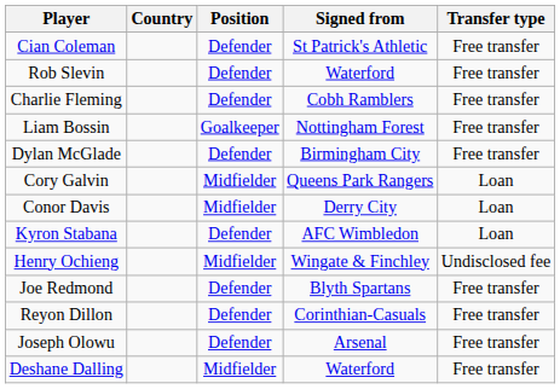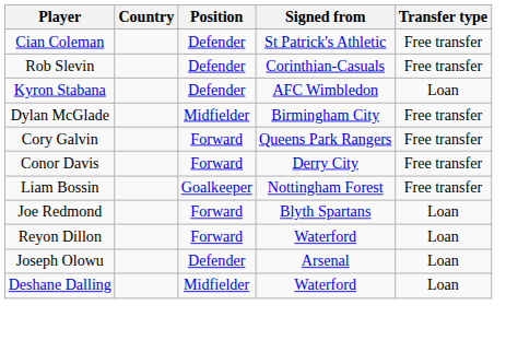 <table class="wikitable" style="text-align:center">
 <tr>
 <th>Player</th>
 <th>Country</th>
 <th>Position</th>
 <th>Signed from</th>
 <th>Transfer type</th>
 </tr>
 <tr>
 <td><a href='#'>Cian Coleman</a></td>
 <td></td>
 <td><a href='#'>Defender</a></td>
 <td> <a href='#'>St Patrick's Athletic</a></td>
 <td>Free transfer</td>
 </tr>
 <tr>
 <td>Rob Slevin</td>
 <td></td>
 <td><a href='#'>Defender</a></td>
-<td> <a href='#'>Waterford</a></td>
+<td> <a href='#'>Corinthian-Casuals</a></td>
 <td>Free transfer</td>
 </tr>
 <tr>
-<td>Charlie Fleming</td>
+<td><a href='#'>Kyron Stabana</a></td>
 <td></td>
 <td><a href='#'>Defender</a></td>
-<td> <a href='#'>Cobh Ramblers</a></td>
+<td> <a href='#'>AFC Wimbledon</a></td>
+<td>Loan</td>
+</tr>
+<tr>
+<td>Dylan McGlade</td>
+<td></td>
+<td><a href='#'>Midfielder</a></td>
+<td> <a href='#'>Birmingham City</a></td>
+<td>Free transfer</td>
+</tr>
+<tr>
+<td>Cory Galvin</td>
+<td></td>
+<td><a href='#'>Forward</a></td>
+<td> <a href='#'>Queens Park Rangers</a></td>
+<td>Free transfer</td>
+</tr>
+<tr>
+<td>Conor Davis</td>
+<td></td>
+<td><a href='#'>Forward</a></td>
+<td> <a href='#'>Derry City</a></td>
 <td>Free transfer</td>
 </tr>
 <tr>
 <td>Liam Bossin</td>
 <td></td>
 <td><a href='#'>Goalkeeper</a></td>
 <td> <a href='#'>Nottingham Forest</a></td>
 <td>Free transfer</td>
 </tr>
 <tr>
-<td>Dylan McGlade</td>
-<td></td>
-<td><a href='#'>Defender</a></td>
-<td> <a href='#'>Birmingham City</a></td>
-<td>Free transfer</td>
-</tr>
-<tr>
-<td>Cory Galvin</td>
-<td></td>
-<td><a href='#'>Midfielder</a></td>
-<td> <a href='#'>Queens Park Rangers</a></td>
-<td>Loan</td>
-</tr>
-<tr>
-<td>Conor Davis</td>
-<td></td>
-<td><a href='#'>Midfielder</a></td>
-<td> <a href='#'>Derry City</a></td>
-<td>Loan</td>
-</tr>
-<tr>
-<td><a href='#'>Kyron Stabana</a></td>
-<td></td>
-<td><a href='#'>Defender</a></td>
-<td> <a href='#'>AFC Wimbledon</a></td>
-<td>Loan</td>
-</tr>
-<tr>
-<td><a href='#'>Henry Ochieng</a></td>
-<td></td>
-<td><a href='#'>Midfielder</a></td>
-<td> <a href='#'>Wingate & Finchley</a></td>
-<td>Undisclosed fee</td>
-</tr>
-<tr>
 <td>Joe Redmond</td>
 <td></td>
-<td><a href='#'>Defender</a></td>
+<td><a href='#'>Forward</a></td>
 <td> <a href='#'>Blyth Spartans</a></td>
-<td>Free transfer</td>
+<td>Loan</td>
 </tr>
 <tr>
 <td>Reyon Dillon</td>
 <td></td>
-<td><a href='#'>Defender</a></td>
-<td> <a href='#'>Corinthian-Casuals</a></td>
-<td>Free transfer</td>
+<td><a href='#'>Forward</a></td>
+<td> <a href='#'>Waterford</a></td>
+<td>Loan</td>
 </tr>
 <tr>
 <td>Joseph Olowu</td>
 <td></td>
 <td><a href='#'>Defender</a></td>
 <td> <a href='#'>Arsenal</a></td>
-<td>Free transfer</td>
+<td>Loan</td>
 </tr>
 <tr>
 <td><a href='#'>Deshane Dalling</a></td>
 <td></td>
 <td><a href='#'>Midfielder</a></td>
 <td> <a href='#'>Waterford</a></td>
-<td>Free transfer</td>
+<td>Loan</td>
 </tr>
 </table>
